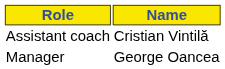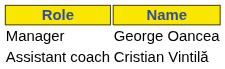 <table class="toccolours">
 <tr>
 <th style="background:#f9e700;color:#304da1;border:1px solid #373435;">Role</th>
 <th style="background:#f9e700;color:#304da1;border:1px solid #373435;">Name</th>
 </tr>
 <tr>
+<td>Manager</td>
+<td> George Oancea</td>
+</tr>
+<tr>
 <td>Assistant coach</td>
 <td> Cristian Vintilă</td>
 </tr>
-<tr>
-<td>Manager</td>
-<td> George Oancea</td>
-</tr>
 </table>
